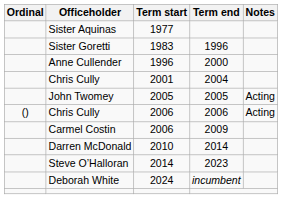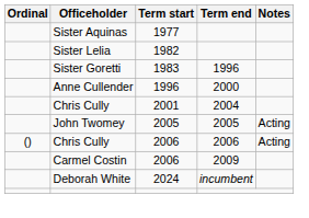 <table class="wikitable sortable">
 <tr>
 <th>Ordinal</th>
 <th>Officeholder</th>
 <th>Term start</th>
 <th>Term end</th>
 <th>Notes</th>
 </tr>
 <tr>
 <td align=center></td>
 <td>Sister Aquinas</td>
 <td align=center>1977</td>
+<td align=center></td>
+<td></td>
+</tr>
+<tr>
+<td align=center></td>
+<td>Sister Lelia</td>
+<td align=center>1982</td>
 <td align=center></td>
 <td></td>
 </tr>
 <tr>
 <td align=center></td>
 <td>Sister Goretti</td>
 <td align=center>1983</td>
 <td align=center>1996</td>
 <td></td>
 </tr>
 <tr>
 <td align=center></td>
 <td>Anne Cullender</td>
 <td align=center>1996</td>
 <td align=center>2000</td>
 <td></td>
 </tr>
 <tr>
 <td align=center></td>
 <td>Chris Cully</td>
 <td align=center>2001</td>
 <td align=center>2004</td>
 <td></td>
 </tr>
 <tr>
 <td align=center></td>
 <td>John Twomey</td>
 <td align=center>2005</td>
 <td align=center>2005</td>
 <td>Acting</td>
 </tr>
 <tr>
 <td align=center>()</td>
 <td>Chris Cully</td>
 <td align=center>2006</td>
 <td align=center>2006</td>
 <td>Acting</td>
 </tr>
 <tr>
 <td align=center></td>
 <td>Carmel Costin</td>
 <td align=center>2006</td>
 <td align=center>2009</td>
 <td></td>
 </tr>
 <tr>
 <td align=center></td>
-<td>Darren McDonald</td>
-<td align=center>2010</td>
-<td align=center>2014</td>
-<td></td>
-</tr>
-<tr>
-<td align=center></td>
-<td>Steve O’Halloran</td>
-<td align=center>2014</td>
-<td align=center>2023</td>
-<td></td>
-</tr>
-<tr>
-<td align=center></td>
 <td>Deborah White</td>
 <td align=center>2024</td>
 <td align=center><em>incumbent</em></td>
 <td></td>
 </tr>
 <tr>
 <td></td>
 <td></td>
 <td></td>
 </tr>
 </table>
